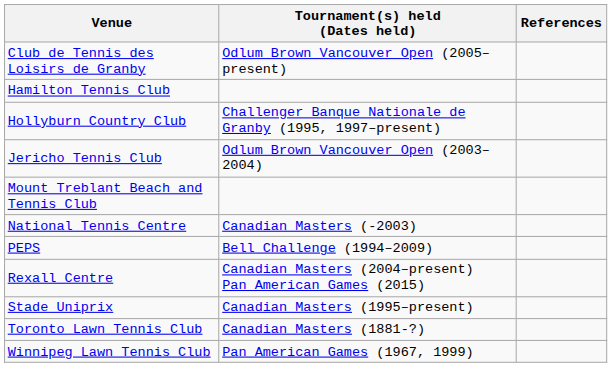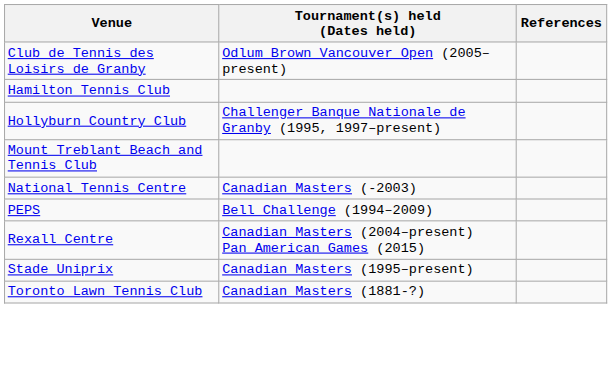 <table class=wikitable>
 <tr>
 <th width=200>Venue</th>
 <th width=280>Tournament(s) held<br>(Dates held)</th>
 <th width=80>References</th>
 </tr>
 <tr>
 <td><a href='#'>Club de Tennis des Loisirs de Granby</a></td>
 <td><a href='#'>Odlum Brown Vancouver Open</a> (2005–present)</td>
 <td></td>
 </tr>
 <tr>
 <td><a href='#'>Hamilton Tennis Club</a></td>
 <td></td>
 <td></td>
 </tr>
 <tr>
 <td><a href='#'>Hollyburn Country Club</a></td>
 <td><a href='#'>Challenger Banque Nationale de Granby</a> (1995, 1997–present)</td>
-<td></td>
-</tr>
-<tr>
-<td><a href='#'>Jericho Tennis Club</a></td>
-<td><a href='#'>Odlum Brown Vancouver Open</a> (2003–2004)</td>
 <td></td>
 </tr>
 <tr>
 <td><a href='#'>Mount Treblant Beach and Tennis Club</a></td>
 <td></td>
 <td></td>
 </tr>
 <tr>
 <td><a href='#'>National Tennis Centre</a></td>
 <td><a href='#'>Canadian Masters</a> (-2003)</td>
 <td></td>
 </tr>
 <tr>
 <td><a href='#'>PEPS</a></td>
 <td><a href='#'>Bell Challenge</a> (1994–2009)</td>
 <td></td>
 </tr>
 <tr>
 <td><a href='#'>Rexall Centre</a></td>
 <td><a href='#'>Canadian Masters</a> (2004–present)<br><a href='#'>Pan American Games</a> (2015)</td>
 <td></td>
 </tr>
 <tr>
 <td><a href='#'>Stade Uniprix</a></td>
 <td><a href='#'>Canadian Masters</a> (1995–present)</td>
 <td></td>
 </tr>
 <tr>
 <td><a href='#'>Toronto Lawn Tennis Club</a></td>
 <td><a href='#'>Canadian Masters</a> (1881-?)</td>
 <td></td>
 </tr>
-<tr>
-<td><a href='#'>Winnipeg Lawn Tennis Club</a></td>
-<td><a href='#'>Pan American Games</a> (1967, 1999)</td>
-<td></td>
-</tr>
 </table>
